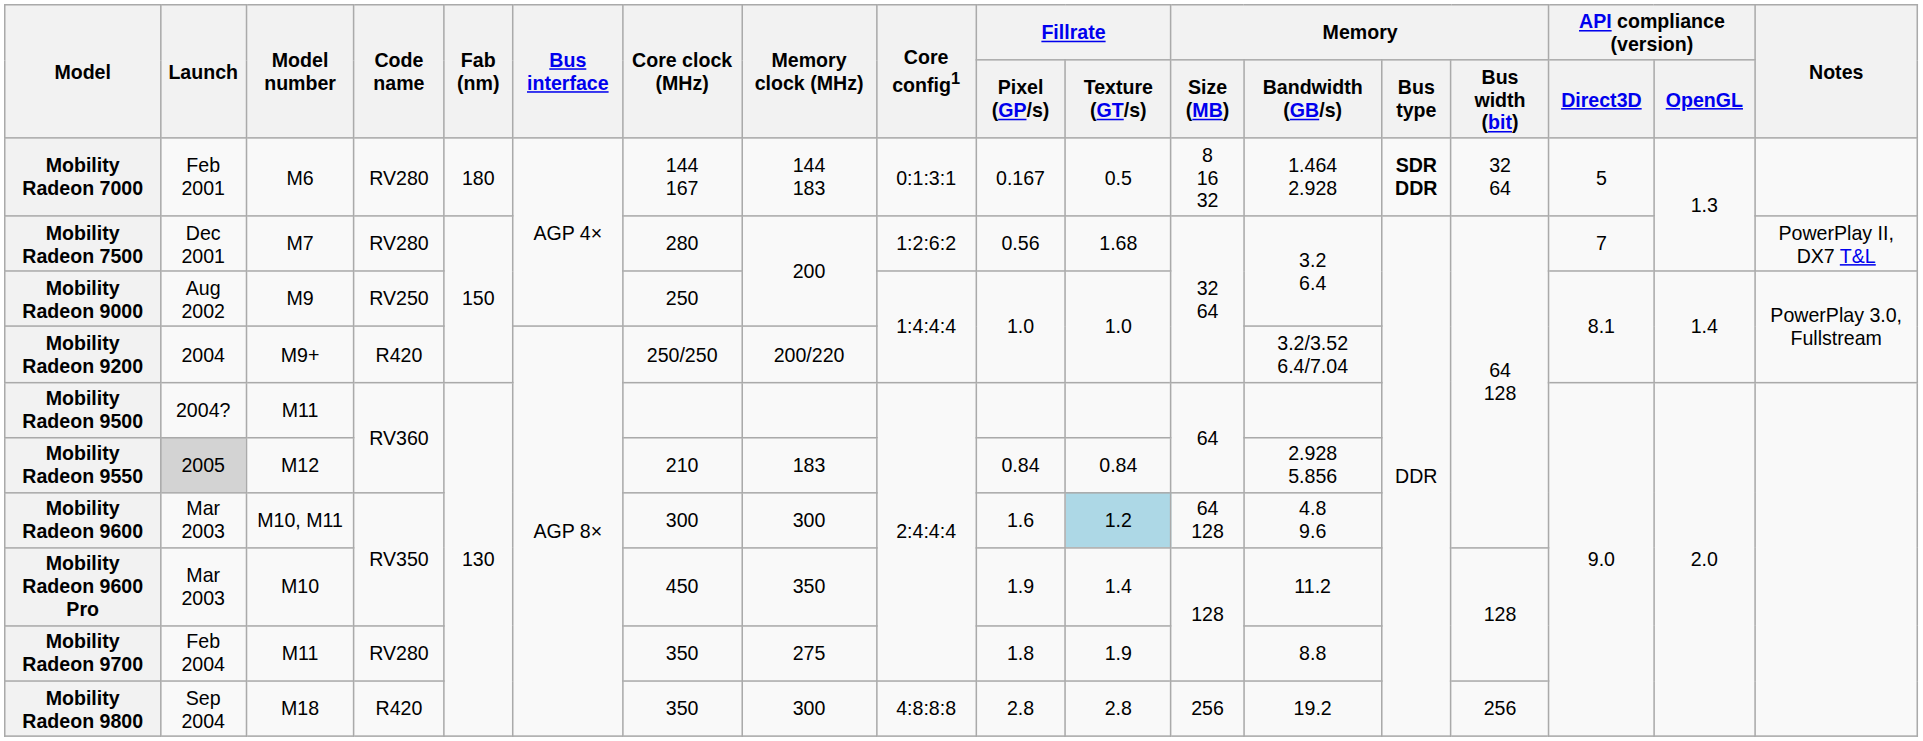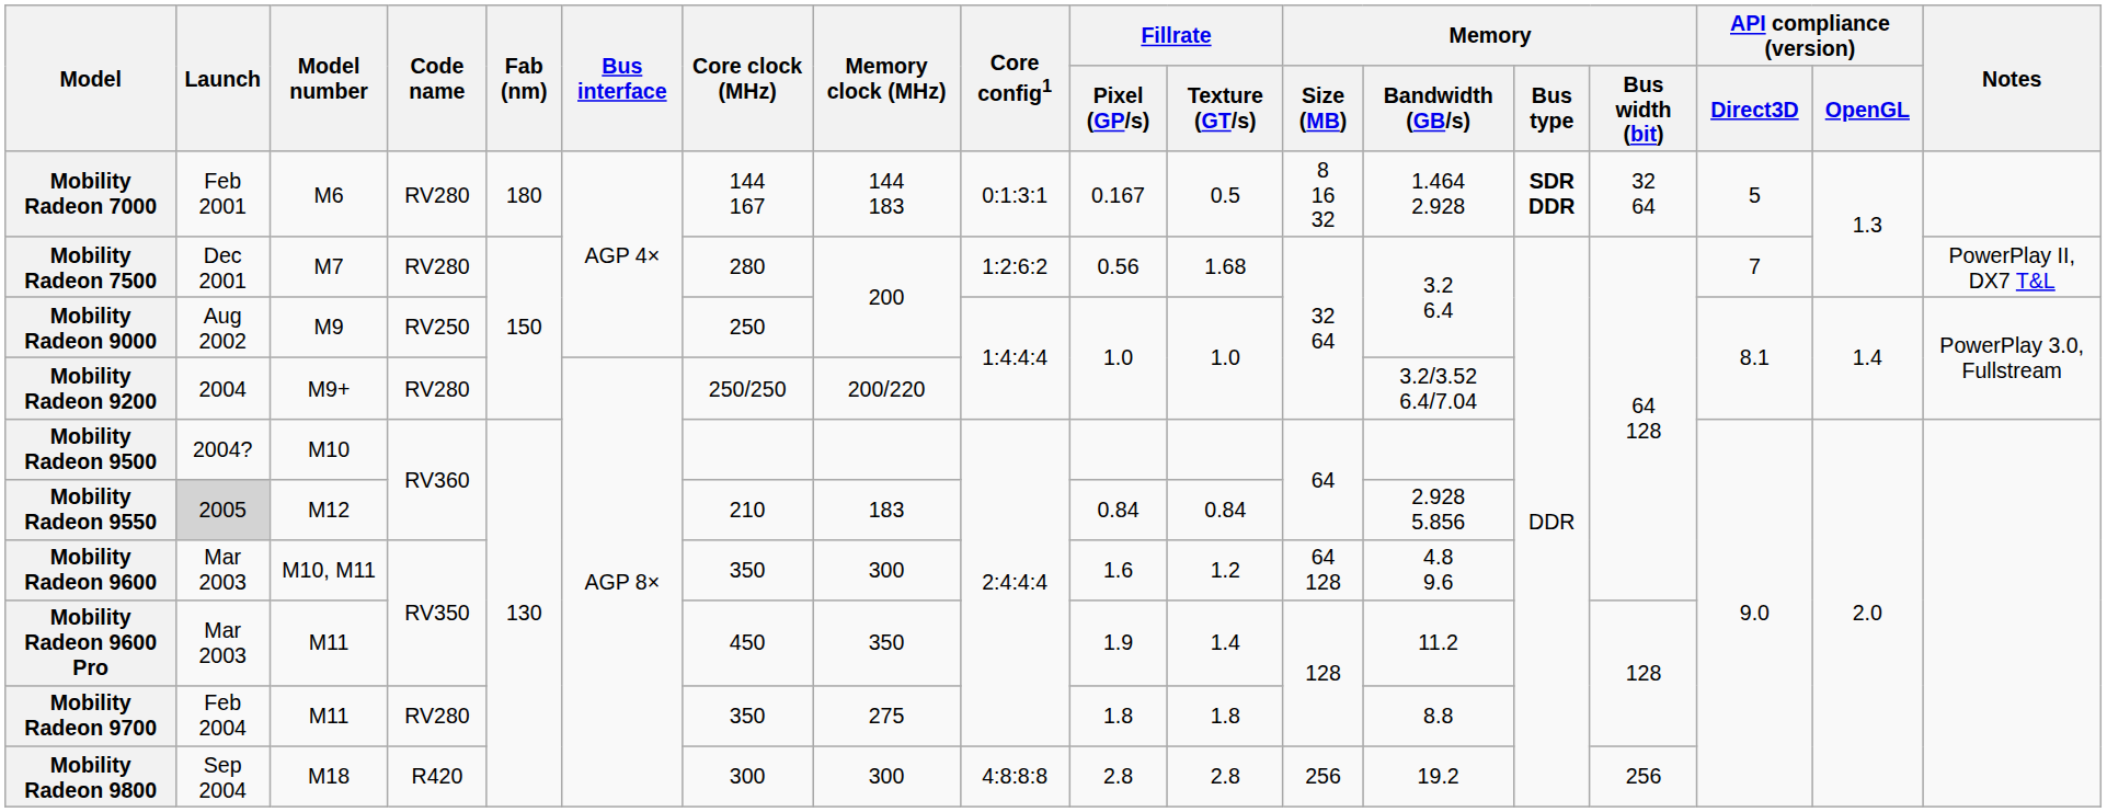 <table class="mw-datatable wikitable sortable sort-under" style="font-size: 80%; text-align:center;">
 <tr>
 <th rowspan="2">Model</th>
 <th rowspan="2">Launch</th>
 <th rowspan="2">Model number</th>
 <th rowspan="2">Code name</th>
 <th rowspan="2">Fab (nm)</th>
 <th rowspan="2"><a href='#'>Bus interface</a></th>
 <th rowspan="2">Core clock (MHz)</th>
 <th rowspan="2">Memory clock (MHz)</th>
 <th rowspan="2">Core config<sup>1</sup></th>
 <th colspan="2"><a href='#'>Fillrate</a></th>
 <th colspan="4">Memory</th>
 <th colspan="2"><a href='#'>API</a> compliance (version)</th>
 <th rowspan="2">Notes</th>
 </tr>
 <tr>
 <th>Pixel (<a href='#'>GP</a>/s)</th>
 <th>Texture (<a href='#'>GT</a>/s)</th>
 <th>Size (<a href='#'>MB</a>)</th>
 <th>Bandwidth (<a href='#'>GB</a>/s)</th>
 <th>Bus type</th>
 <th>Bus width (<a href='#'>bit</a>)</th>
 <th><a href='#'>Direct3D</a></th>
 <th><a href='#'>OpenGL</a></th>
 </tr>
 <tr>
 <th>Mobility Radeon 7000</th>
 <td>Feb 2001</td>
 <td>M6</td>
 <td>RV280</td>
 <td>180</td>
 <td rowspan="3">AGP 4×</td>
 <td>144<br>167</td>
 <td>144<br>183</td>
 <td>0:1:3:1</td>
 <td>0.167</td>
 <td>0.5</td>
 <td>8<br>16<br>32</td>
 <td>1.464<br>2.928</td>
 <td><strong>SDR<br>DDR</strong></td>
 <td>32<br>64</td>
 <td>5</td>
 <td rowspan="2">1.3</td>
 <td></td>
 </tr>
 <tr>
 <th>Mobility Radeon 7500</th>
 <td>Dec 2001</td>
 <td>M7</td>
 <td>RV280</td>
 <td rowspan="3">150</td>
 <td>280</td>
 <td rowspan="2">200</td>
 <td>1:2:6:2</td>
 <td>0.56</td>
 <td>1.68</td>
 <td rowspan="3">32<br>64</td>
 <td rowspan="2">3.2<br>6.4</td>
 <td rowspan="9">DDR</td>
 <td rowspan="6">64<br>128</td>
 <td>7</td>
 <td>PowerPlay II, DX7 <a href='#'>T&L</a></td>
 </tr>
 <tr>
 <th>Mobility Radeon 9000</th>
 <td>Aug 2002</td>
 <td>M9</td>
 <td>RV250</td>
 <td>250</td>
 <td rowspan="2">1:4:4:4</td>
 <td rowspan="2">1.0</td>
 <td rowspan="2">1.0</td>
 <td rowspan="2">8.1</td>
 <td rowspan="2">1.4</td>
 <td rowspan="2">PowerPlay 3.0, Fullstream</td>
 </tr>
 <tr>
 <th>Mobility Radeon 9200</th>
 <td>2004</td>
 <td>M9+</td>
-<td>R420</td>
+<td>RV280</td>
 <td rowspan="7">AGP 8×</td>
 <td>250/250</td>
 <td>200/220</td>
 <td>3.2/3.52<br>6.4/7.04</td>
 </tr>
 <tr>
 <th>Mobility Radeon 9500</th>
 <td>2004?</td>
-<td>M11</td>
+<td>M10</td>
 <td rowspan="2">RV360</td>
 <td rowspan="6">130</td>
 <td></td>
 <td></td>
 <td rowspan="5">2:4:4:4</td>
 <td></td>
 <td></td>
 <td rowspan="2">64</td>
 <td></td>
 <td rowspan="6">9.0</td>
 <td rowspan="6">2.0</td>
 <td rowspan="6"></td>
 </tr>
 <tr>
 <th>Mobility Radeon 9550</th>
 <td style="background: lightgrey;">2005</td>
 <td>M12</td>
 <td>210</td>
 <td>183</td>
 <td>0.84</td>
 <td>0.84</td>
 <td>2.928<br>5.856</td>
 </tr>
 <tr>
 <th>Mobility Radeon 9600</th>
 <td>Mar 2003</td>
 <td>M10, M11</td>
 <td rowspan="2">RV350</td>
-<td>300</td>
+<td>350</td>
 <td>300</td>
 <td>1.6</td>
-<td style="background: lightblue;">1.2</td>
+<td>1.2</td>
 <td>64<br>128</td>
 <td>4.8<br>9.6</td>
 </tr>
 <tr>
 <th>Mobility Radeon 9600 Pro</th>
 <td>Mar 2003</td>
-<td>M10</td>
+<td>M11</td>
 <td>450</td>
 <td>350</td>
 <td>1.9</td>
 <td>1.4</td>
 <td rowspan="2">128</td>
 <td>11.2</td>
 <td rowspan="2">128</td>
 </tr>
 <tr>
 <th>Mobility Radeon 9700</th>
 <td>Feb 2004</td>
 <td>M11</td>
 <td>RV280</td>
 <td>350</td>
 <td>275</td>
 <td>1.8</td>
-<td>1.9</td>
+<td>1.8</td>
 <td>8.8</td>
 </tr>
 <tr>
 <th>Mobility Radeon 9800</th>
 <td>Sep 2004</td>
 <td>M18</td>
 <td>R420</td>
-<td>350</td>
+<td>300</td>
 <td>300</td>
 <td>4:8:8:8</td>
 <td>2.8</td>
 <td>2.8</td>
 <td>256</td>
 <td>19.2</td>
 <td>256</td>
 </tr>
 </table>
